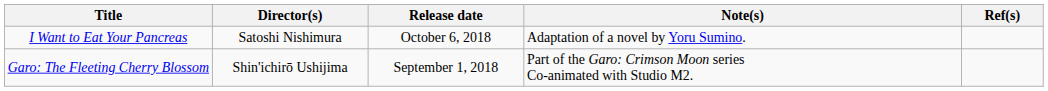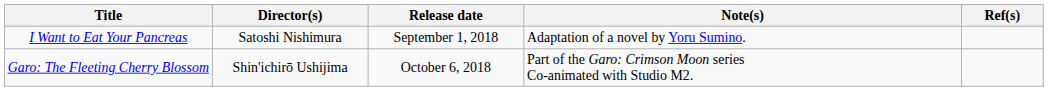 <table class="wikitable sortable" style="text-align:center; margin=auto; ">
 <tr>
 <th scope="col" width=20%>Title</th>
 <th scope="col" width=15%>Director(s)</th>
 <th scope="col" width=15%>Release date</th>
 <th scope="col" class="unsortable">Note(s)</th>
 <th scope="col" class="unsortable">Ref(s)</th>
 </tr>
 <tr>
 <td><em><a href='#'>I Want to Eat Your Pancreas</a></em></td>
 <td>Satoshi Nishimura</td>
-<td>October 6, 2018</td>
+<td>September 1, 2018</td>
 <td style="text-align:left;">Adaptation of a novel by <a href='#'>Yoru Sumino</a>.</td>
 <td></td>
 </tr>
 <tr>
 <td><em><a href='#'>Garo: The Fleeting Cherry Blossom</a></em></td>
 <td>Shin'ichirō Ushijima</td>
-<td>September 1, 2018</td>
+<td>October 6, 2018</td>
 <td style="text-align:left;">Part of the <em>Garo: Crimson Moon</em> series<br>Co-animated with Studio M2.</td>
 <td></td>
 </tr>
 </table>
